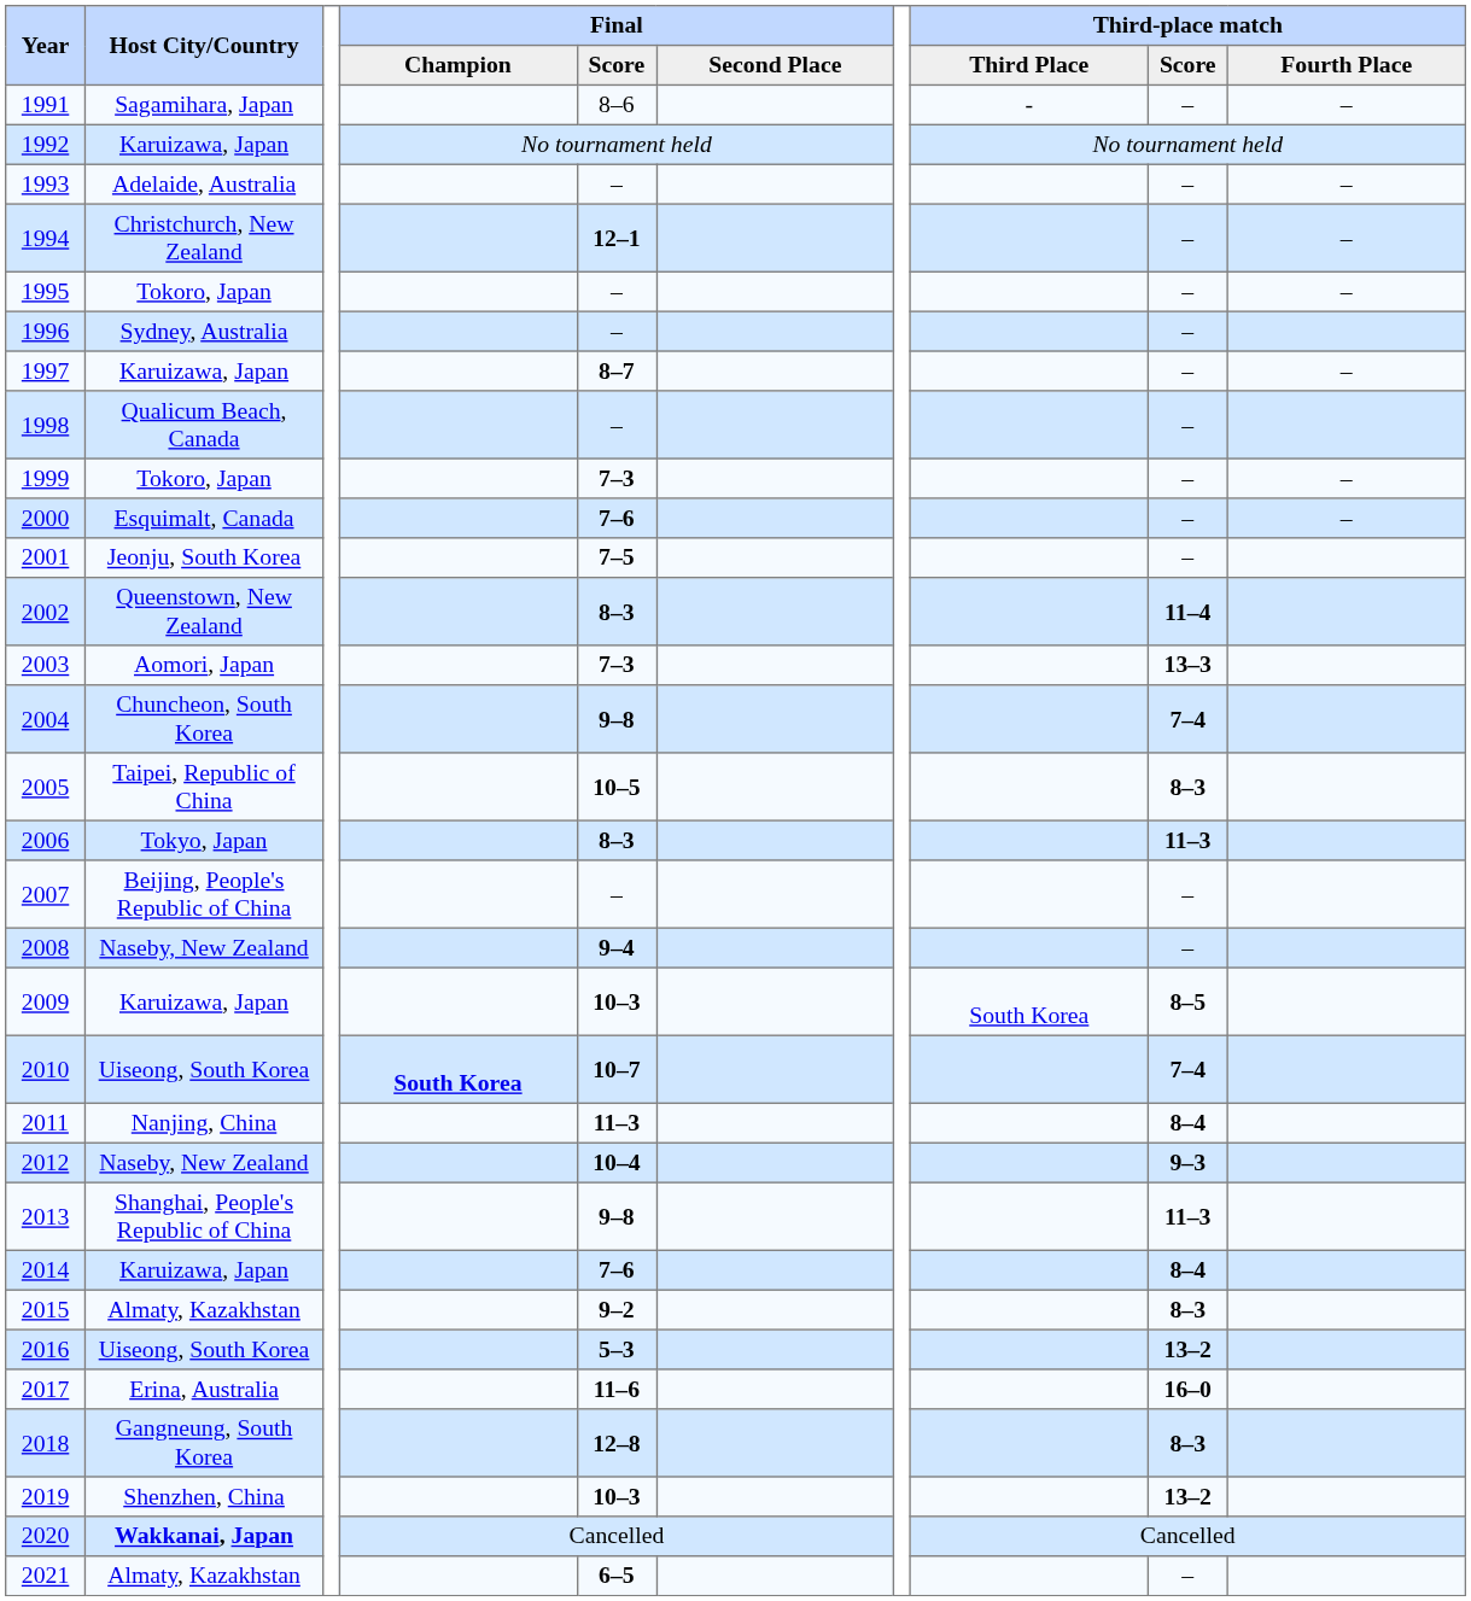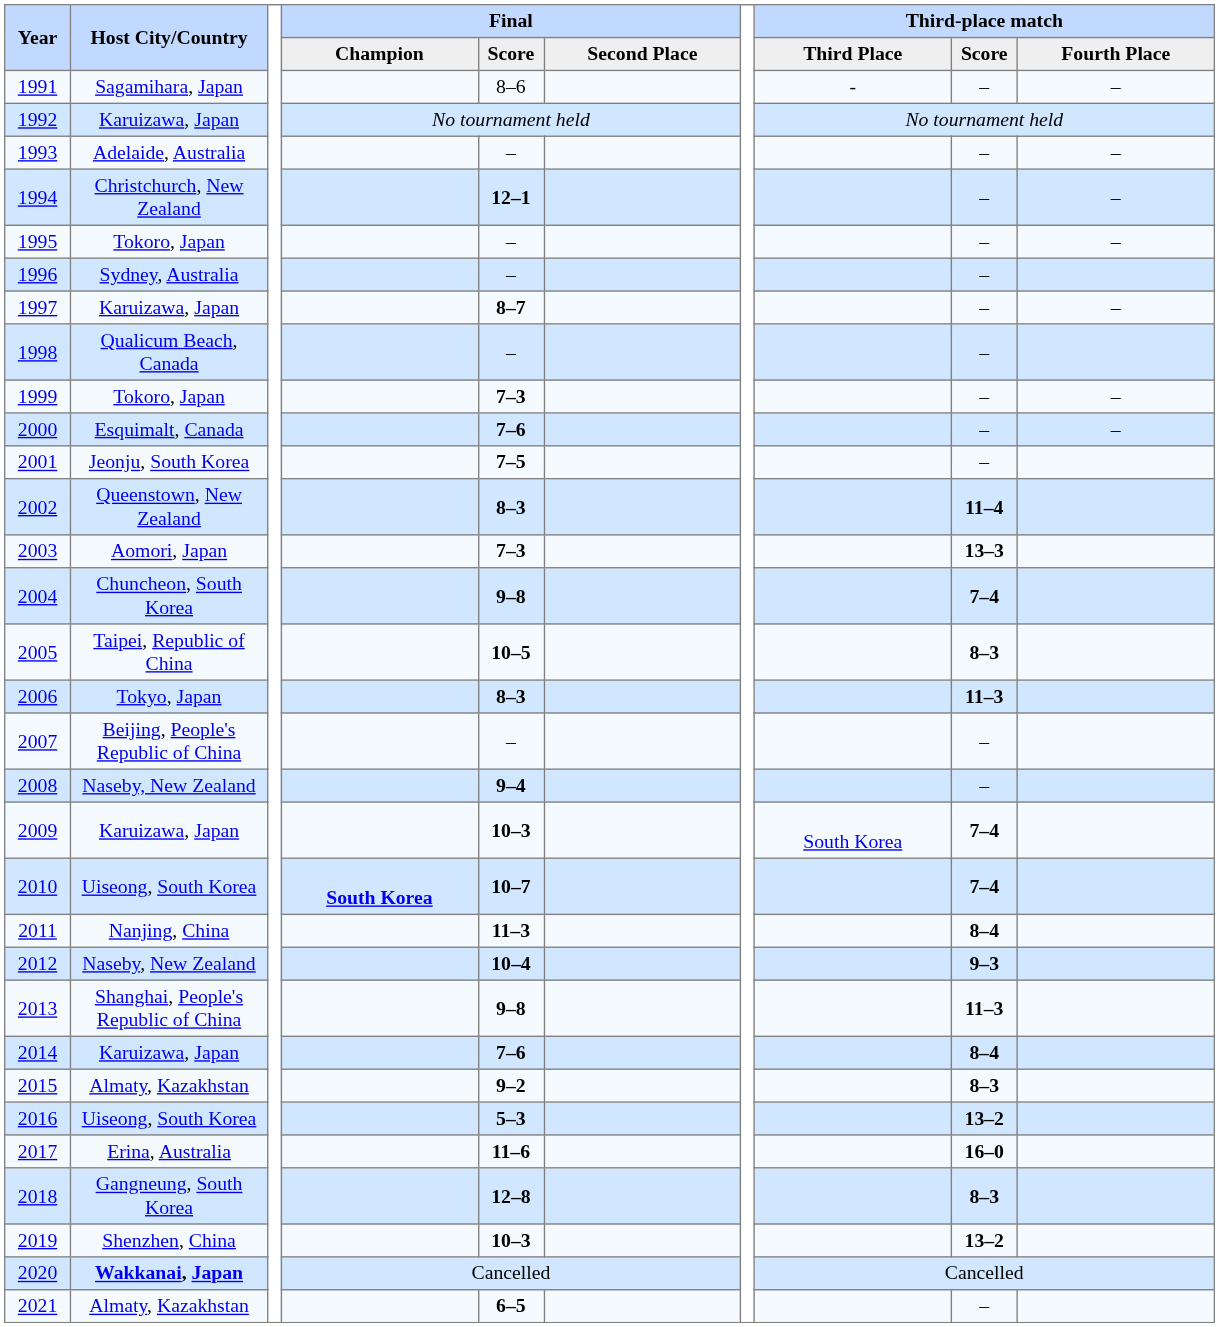 <table border=1 style="border-collapse:collapse; font-size:90%;" cellpadding=3 cellspacing=0 width=100%>
 <tr bgcolor=#C1D8FF>
 <th rowspan=2 width=5%>Year</th>
 <th rowspan=2 width=15%>Host City/Country</th>
 <th width=1% rowspan=33 bgcolor=ffffff></th>
 <th colspan=3>Final</th>
 <th width=1% rowspan=33 bgcolor=ffffff></th>
 <th colspan=3>Third-place match</th>
 </tr>
 <tr bgcolor=#EFEFEF>
 <th width=15%>Champion</th>
 <th width=5%>Score</th>
 <th width=15%>Second Place</th>
 <th width=15%>Third Place</th>
 <th width=5%>Score</th>
 <th width=15%>Fourth Place</th>
 </tr>
 <tr align=center bgcolor=#F5FAFF>
 <td><a href='#'>1991</a></td>
 <td><a href='#'>Sagamihara</a>, <a href='#'>Japan</a></td>
 <td><strong></strong></td>
 <td>8–6</td>
 <td></td>
 <td>-</td>
 <td>–</td>
 <td>–</td>
 </tr>
 <tr align=center bgcolor=#D0E7FF>
 <td><a href='#'>1992</a></td>
 <td><a href='#'>Karuizawa</a>, <a href='#'>Japan</a></td>
 <td colspan=3><em>No tournament held</em></td>
 <td colspan=3><em>No tournament held</em></td>
 </tr>
 <tr align=center bgcolor=#F5FAFF>
 <td><a href='#'>1993</a></td>
 <td><a href='#'>Adelaide</a>, <a href='#'>Australia</a></td>
 <td><strong></strong></td>
 <td>–</td>
 <td></td>
 <td></td>
 <td>–</td>
 <td>–</td>
 </tr>
 <tr align=center bgcolor=#D0E7FF>
 <td><a href='#'>1994</a></td>
 <td><a href='#'>Christchurch</a>, <a href='#'>New Zealand</a></td>
 <td><strong></strong></td>
 <td><strong>12–1</strong></td>
 <td></td>
 <td></td>
 <td>–</td>
 <td>–</td>
 </tr>
 <tr align=center bgcolor=#F5FAFF>
 <td><a href='#'>1995</a></td>
 <td><a href='#'>Tokoro</a>, <a href='#'>Japan</a></td>
 <td><strong></strong></td>
 <td>–</td>
 <td></td>
 <td></td>
 <td>–</td>
 <td>–</td>
 </tr>
 <tr align=center bgcolor=#D0E7FF>
 <td><a href='#'>1996</a></td>
 <td><a href='#'>Sydney</a>, <a href='#'>Australia</a></td>
 <td><strong></strong></td>
 <td>–</td>
 <td></td>
 <td></td>
 <td>–</td>
 <td></td>
 </tr>
 <tr align=center bgcolor=#F5FAFF>
 <td><a href='#'>1997</a></td>
 <td><a href='#'>Karuizawa</a>, <a href='#'>Japan</a></td>
 <td><strong></strong></td>
 <td><strong>8–7</strong></td>
 <td></td>
 <td></td>
 <td>–</td>
 <td>–</td>
 </tr>
 <tr align=center bgcolor=#D0E7FF>
 <td><a href='#'>1998</a></td>
 <td><a href='#'>Qualicum Beach</a>, <a href='#'>Canada</a></td>
 <td><strong></strong></td>
 <td>–</td>
 <td></td>
 <td></td>
 <td>–</td>
 <td></td>
 </tr>
 <tr align=center bgcolor=#F5FAFF>
 <td><a href='#'>1999</a></td>
 <td><a href='#'>Tokoro</a>, <a href='#'>Japan</a></td>
 <td><strong> </strong></td>
 <td><strong>7–3</strong></td>
 <td></td>
 <td></td>
 <td>–</td>
 <td>–</td>
 </tr>
 <tr align=center bgcolor=#D0E7FF>
 <td><a href='#'>2000</a></td>
 <td><a href='#'>Esquimalt</a>, <a href='#'>Canada</a></td>
 <td><strong></strong></td>
 <td><strong>7–6</strong></td>
 <td></td>
 <td></td>
 <td>–</td>
 <td>–</td>
 </tr>
 <tr align=center bgcolor=#F5FAFF>
 <td><a href='#'>2001</a></td>
 <td><a href='#'>Jeonju</a>, <a href='#'>South Korea</a></td>
 <td><strong></strong></td>
 <td><strong>7–5</strong></td>
 <td></td>
 <td></td>
 <td>–</td>
 <td></td>
 </tr>
 <tr align=center bgcolor=#D0E7FF>
 <td><a href='#'>2002</a></td>
 <td><a href='#'>Queenstown</a>, <a href='#'>New Zealand</a></td>
 <td><strong></strong></td>
 <td><strong>8–3</strong></td>
 <td></td>
 <td></td>
 <td><strong>11–4</strong></td>
 <td></td>
 </tr>
 <tr align=center bgcolor=#F5FAFF>
 <td><a href='#'>2003</a></td>
 <td><a href='#'>Aomori</a>, <a href='#'>Japan</a></td>
 <td><strong></strong></td>
 <td><strong>7–3</strong></td>
 <td></td>
 <td></td>
 <td><strong>13–3</strong></td>
 <td></td>
 </tr>
 <tr align=center bgcolor=#D0E7FF>
 <td><a href='#'>2004</a></td>
 <td><a href='#'>Chuncheon</a>, <a href='#'>South Korea</a></td>
 <td><strong></strong></td>
 <td><strong>9–8</strong></td>
 <td></td>
 <td></td>
 <td><strong>7–4</strong></td>
 <td></td>
 </tr>
 <tr align=center bgcolor=#F5FAFF>
 <td><a href='#'>2005</a></td>
 <td><a href='#'>Taipei</a>, <a href='#'>Republic of China</a></td>
 <td><strong></strong></td>
 <td><strong>10–5</strong></td>
 <td></td>
 <td></td>
 <td><strong>8–3</strong></td>
 <td></td>
 </tr>
 <tr align=center bgcolor=#D0E7FF>
 <td><a href='#'>2006</a></td>
 <td><a href='#'>Tokyo</a>, <a href='#'>Japan</a></td>
 <td><strong></strong></td>
 <td><strong>8–3</strong></td>
 <td></td>
 <td></td>
 <td><strong>11–3</strong></td>
 <td></td>
 </tr>
 <tr align=center bgcolor=#F5FAFF>
 <td><a href='#'>2007</a></td>
 <td><a href='#'>Beijing</a>, <a href='#'>People's Republic of China</a></td>
 <td><strong></strong></td>
 <td>–</td>
 <td></td>
 <td></td>
 <td>–</td>
 <td></td>
 </tr>
 <tr align=center bgcolor=#D0E7FF>
 <td><a href='#'>2008</a></td>
 <td><a href='#'>Naseby, New Zealand</a></td>
 <td><strong></strong></td>
 <td><strong>9–4</strong></td>
 <td></td>
 <td></td>
 <td>–</td>
 <td></td>
 </tr>
 <tr align=center bgcolor=#F5FAFF>
 <td><a href='#'>2009</a></td>
 <td><a href='#'>Karuizawa</a>, <a href='#'>Japan</a></td>
 <td><strong></strong></td>
 <td><strong>10–3</strong></td>
 <td></td>
 <td> <br> <a href='#'>South Korea</a></td>
-<td><strong>8–5</strong></td>
+<td><strong>7–4</strong></td>
 <td></td>
 </tr>
 <tr align=center bgcolor=#D0E7FF>
 <td><a href='#'>2010</a></td>
 <td><a href='#'>Uiseong</a>, <a href='#'>South Korea</a></td>
 <td> <br> <strong><a href='#'>South Korea</a></strong></td>
 <td><strong>10–7</strong></td>
 <td></td>
 <td></td>
 <td><strong>7–4</strong></td>
 <td></td>
 </tr>
 <tr align=center bgcolor=#F5FAFF>
 <td><a href='#'>2011</a></td>
 <td><a href='#'>Nanjing</a>, <a href='#'>China</a></td>
 <td><strong></strong></td>
 <td><strong>11–3</strong></td>
 <td></td>
 <td></td>
 <td><strong>8–4</strong></td>
 <td></td>
 </tr>
 <tr align=center bgcolor=#D0E7FF>
 <td><a href='#'>2012</a></td>
 <td><a href='#'>Naseby</a>, <a href='#'>New Zealand</a></td>
 <td><strong></strong></td>
 <td><strong>10–4</strong></td>
 <td></td>
 <td></td>
 <td><strong>9–3</strong></td>
 <td></td>
 </tr>
 <tr align=center bgcolor=#F5FAFF>
 <td><a href='#'>2013</a></td>
 <td><a href='#'>Shanghai</a>, <a href='#'>People's Republic of China</a></td>
 <td><strong></strong></td>
 <td><strong>9–8</strong></td>
 <td></td>
 <td></td>
 <td><strong>11–3</strong></td>
 <td></td>
 </tr>
 <tr align=center bgcolor=#D0E7FF>
 <td><a href='#'>2014</a></td>
 <td><a href='#'>Karuizawa</a>, <a href='#'>Japan</a></td>
 <td><strong></strong></td>
 <td><strong>7–6</strong></td>
 <td></td>
 <td></td>
 <td><strong>8–4</strong></td>
 <td></td>
 </tr>
 <tr align=center bgcolor=#F5FAFF>
 <td><a href='#'>2015</a></td>
 <td><a href='#'>Almaty</a>, <a href='#'>Kazakhstan</a></td>
 <td><strong></strong></td>
 <td><strong>9–2</strong></td>
 <td></td>
 <td></td>
 <td><strong>8–3</strong></td>
 <td></td>
 </tr>
 <tr align=center bgcolor=#D0E7FF>
 <td><a href='#'>2016</a></td>
 <td><a href='#'>Uiseong</a>, <a href='#'>South Korea</a></td>
 <td><strong></strong></td>
 <td><strong>5–3</strong></td>
 <td></td>
 <td></td>
 <td><strong>13–2</strong></td>
 <td></td>
 </tr>
 <tr align=center bgcolor=#F5FAFF>
 <td><a href='#'>2017</a></td>
 <td><a href='#'>Erina</a>, <a href='#'>Australia</a></td>
 <td><strong></strong></td>
 <td><strong>11–6</strong></td>
 <td></td>
 <td></td>
 <td><strong>16–0</strong></td>
 <td></td>
 </tr>
 <tr align=center bgcolor=#D0E7FF>
 <td><a href='#'>2018</a></td>
 <td><a href='#'>Gangneung</a>, <a href='#'>South Korea</a></td>
 <td><strong></strong></td>
 <td><strong>12–8</strong></td>
 <td></td>
 <td></td>
 <td><strong>8–3</strong></td>
 <td></td>
 </tr>
 <tr align=center bgcolor=#F5FAFF>
 <td><a href='#'>2019</a></td>
 <td><a href='#'>Shenzhen</a>, <a href='#'>China</a></td>
 <td><strong></strong></td>
 <td><strong>10–3</strong></td>
 <td></td>
 <td></td>
 <td><strong>13–2</strong></td>
 <td></td>
 </tr>
 <tr align=center bgcolor=#D0E7FF>
 <td><a href='#'>2020</a></td>
 <td><strong><a href='#'>Wakkanai</a>, <a href='#'>Japan</a></strong></td>
 <td colspan="3">Cancelled</td>
 <td colspan="3">Cancelled</td>
 </tr>
 <tr align=center bgcolor=#F5FAFF>
 <td><a href='#'>2021</a></td>
 <td><a href='#'>Almaty</a>, <a href='#'>Kazakhstan</a></td>
 <td><strong></strong></td>
 <td><strong>6–5</strong></td>
 <td></td>
 <td></td>
 <td>–</td>
 <td></td>
 </tr>
 </table>
